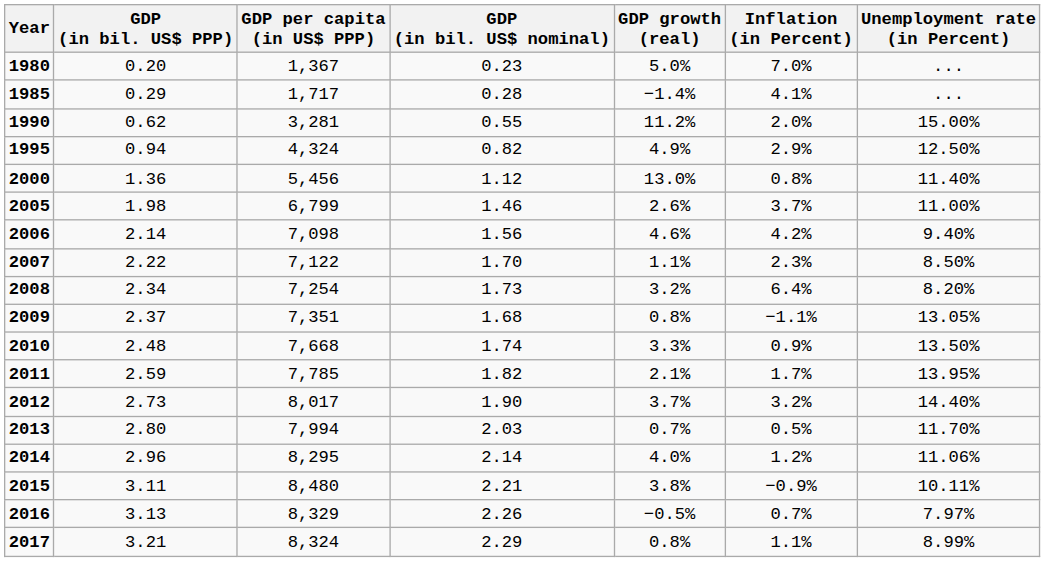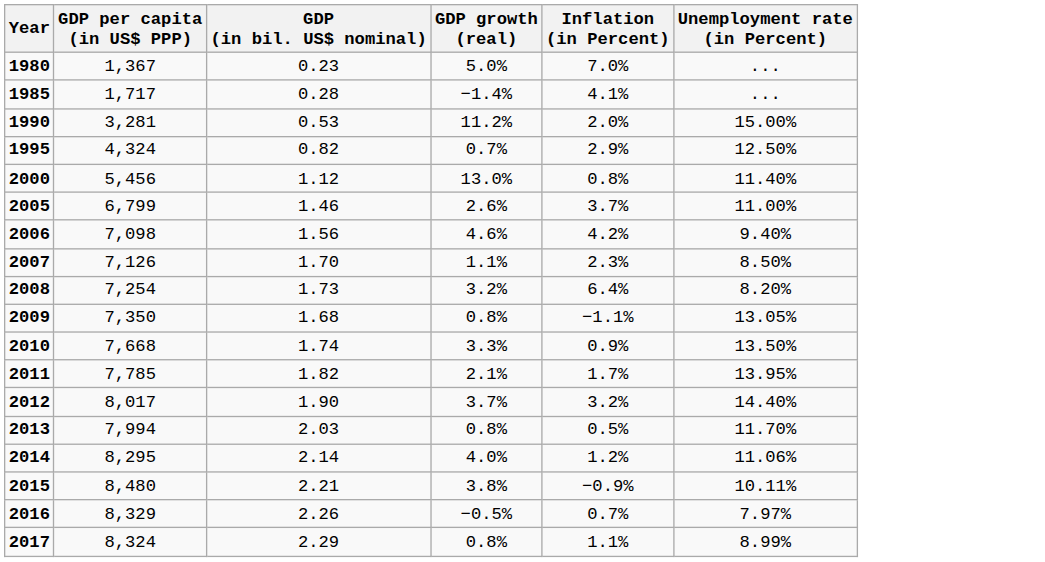 <table class="wikitable" style="text-align:center; vertical-align:middle;">
 <tr style="font-weight:bold;">
 <th>Year</th>
-<th>GDP<br>(in bil. US$ PPP)</th>
 <th>GDP per capita<br>(in US$ PPP)</th>
 <th>GDP<br>(in bil. US$ nominal)</th>
 <th>GDP growth<br>(real)</th>
 <th>Inflation<br>(in Percent)</th>
 <th>Unemployment rate<br>(in Percent)</th>
 </tr>
 <tr>
 <td style="font-weight:bold;">1980</td>
-<td>0.20</td>
 <td>1,367</td>
 <td>0.23</td>
 <td>5.0%</td>
 <td>7.0%</td>
 <td>...</td>
 </tr>
 <tr>
 <td style="font-weight:bold;">1985</td>
-<td>0.29</td>
 <td>1,717</td>
 <td>0.28</td>
 <td>−1.4%</td>
 <td>4.1%</td>
 <td>...</td>
 </tr>
 <tr>
 <td style="font-weight:bold;">1990</td>
-<td>0.62</td>
 <td>3,281</td>
-<td>0.55</td>
+<td>0.53</td>
 <td>11.2%</td>
 <td>2.0%</td>
 <td>15.00%</td>
 </tr>
 <tr>
 <td style="font-weight:bold;">1995</td>
-<td>0.94</td>
 <td>4,324</td>
 <td>0.82</td>
-<td>4.9%</td>
+<td>0.7%</td>
 <td>2.9%</td>
 <td>12.50%</td>
 </tr>
 <tr>
 <td style="font-weight:bold;">2000</td>
-<td>1.36</td>
 <td>5,456</td>
 <td>1.12</td>
 <td>13.0%</td>
 <td>0.8%</td>
 <td>11.40%</td>
 </tr>
 <tr>
 <td style="font-weight:bold;">2005</td>
-<td>1.98</td>
 <td>6,799</td>
 <td>1.46</td>
 <td>2.6%</td>
 <td>3.7%</td>
 <td>11.00%</td>
 </tr>
 <tr>
 <td style="font-weight:bold;">2006</td>
-<td>2.14</td>
 <td>7,098</td>
 <td>1.56</td>
 <td>4.6%</td>
 <td>4.2%</td>
 <td>9.40%</td>
 </tr>
 <tr>
 <td style="font-weight:bold;">2007</td>
-<td>2.22</td>
-<td>7,122</td>
+<td>7,126</td>
 <td>1.70</td>
 <td>1.1%</td>
 <td>2.3%</td>
 <td>8.50%</td>
 </tr>
 <tr>
 <td style="font-weight:bold;">2008</td>
-<td>2.34</td>
 <td>7,254</td>
 <td>1.73</td>
 <td>3.2%</td>
 <td>6.4%</td>
 <td>8.20%</td>
 </tr>
 <tr>
 <td style="font-weight:bold;">2009</td>
-<td>2.37</td>
-<td>7,351</td>
+<td>7,350</td>
 <td>1.68</td>
 <td>0.8%</td>
 <td>−1.1%</td>
 <td>13.05%</td>
 </tr>
 <tr>
 <td style="font-weight:bold;">2010</td>
-<td>2.48</td>
 <td>7,668</td>
 <td>1.74</td>
 <td>3.3%</td>
 <td>0.9%</td>
 <td>13.50%</td>
 </tr>
 <tr>
 <td style="font-weight:bold;">2011</td>
-<td>2.59</td>
 <td>7,785</td>
 <td>1.82</td>
 <td>2.1%</td>
 <td>1.7%</td>
 <td>13.95%</td>
 </tr>
 <tr>
 <td style="font-weight:bold;">2012</td>
-<td>2.73</td>
 <td>8,017</td>
 <td>1.90</td>
 <td>3.7%</td>
 <td>3.2%</td>
 <td>14.40%</td>
 </tr>
 <tr>
 <td style="font-weight:bold;">2013</td>
-<td>2.80</td>
 <td>7,994</td>
 <td>2.03</td>
-<td>0.7%</td>
+<td>0.8%</td>
 <td>0.5%</td>
 <td>11.70%</td>
 </tr>
 <tr>
 <td style="font-weight:bold;">2014</td>
-<td>2.96</td>
 <td>8,295</td>
 <td>2.14</td>
 <td>4.0%</td>
 <td>1.2%</td>
 <td>11.06%</td>
 </tr>
 <tr>
 <td style="font-weight:bold;">2015</td>
-<td>3.11</td>
 <td>8,480</td>
 <td>2.21</td>
 <td>3.8%</td>
 <td>−0.9%</td>
 <td>10.11%</td>
 </tr>
 <tr>
 <td style="font-weight:bold;">2016</td>
-<td>3.13</td>
 <td>8,329</td>
 <td>2.26</td>
 <td>−0.5%</td>
 <td>0.7%</td>
 <td>7.97%</td>
 </tr>
 <tr>
 <td style="font-weight:bold;">2017</td>
-<td>3.21</td>
 <td>8,324</td>
 <td>2.29</td>
 <td>0.8%</td>
 <td>1.1%</td>
 <td>8.99%</td>
 </tr>
 </table>
